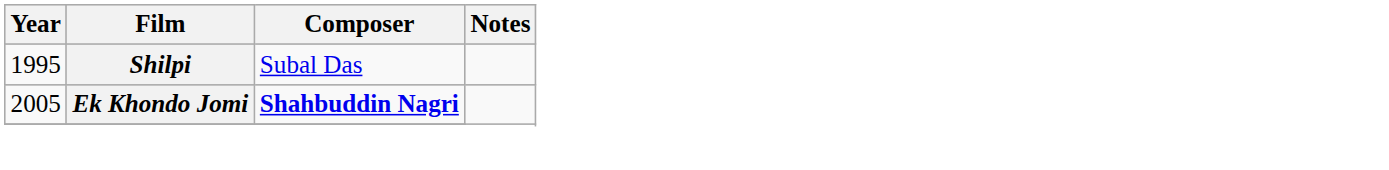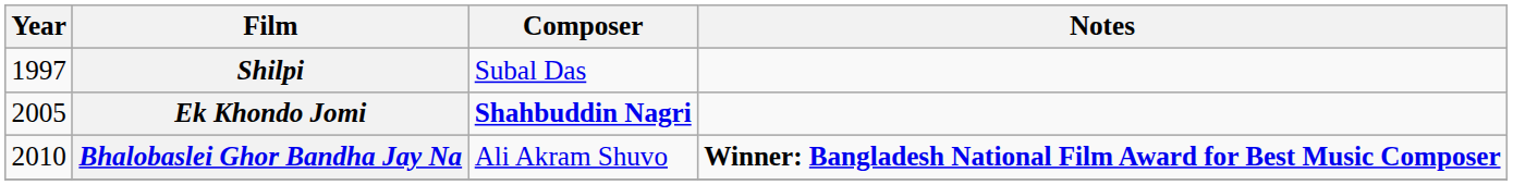 <table class="wikitable sortable">
 <tr>
 <th>Year</th>
 <th>Film</th>
 <th>Composer</th>
 <th>Notes</th>
 </tr>
 <tr>
-<td>1995</td>
+<td>1997</td>
 <th><em>Shilpi</em></th>
 <td><a href='#'>Subal Das</a></td>
 <td></td>
 </tr>
 <tr>
 <td>2005</td>
 <th><em>Ek Khondo Jomi</em></th>
 <td><strong><a href='#'>Shahbuddin Nagri</a></strong></td>
 </tr>
 <tr>
+<td>2010</td>
+<th><em><a href='#'>Bhalobaslei Ghor Bandha Jay Na</a></em></th>
+<td><a href='#'>Ali Akram Shuvo</a></td>
+<td><strong>Winner: <a href='#'>Bangladesh National Film Award for Best Music Composer</a></strong></td>
+</tr>
+<tr>
 </tr>
 </table>
